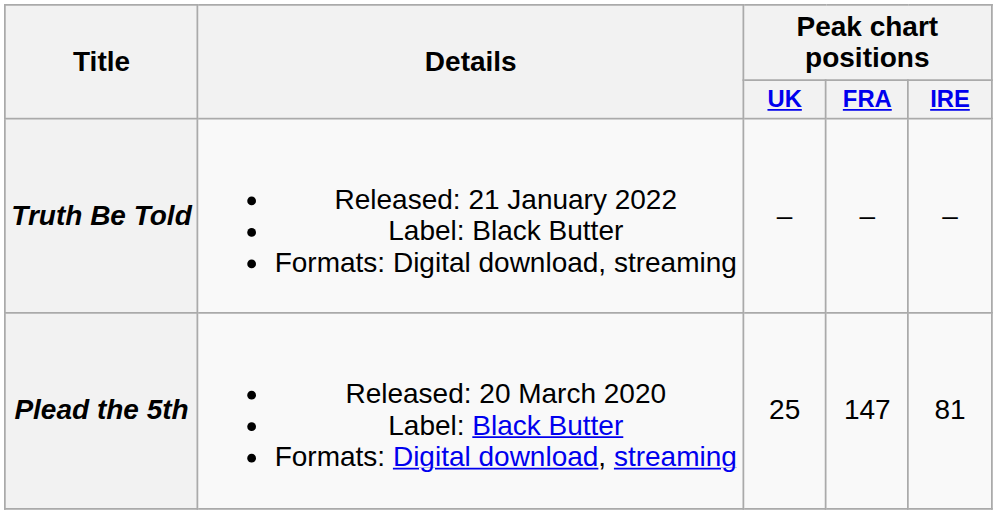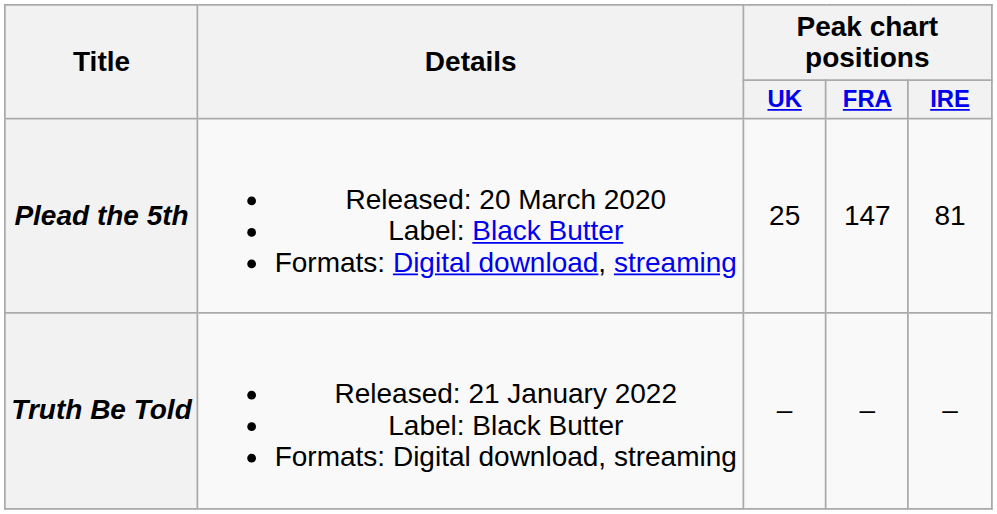 <table class="wikitable plainrowheaders" style="text-align:center;">
 <tr>
 <th scope="col" rowspan="2">Title</th>
 <th scope="col" rowspan="2">Details</th>
 <th scope="col" colspan="3">Peak chart positions</th>
 </tr>
 <tr>
 <th scope="col" style="width:3em;font-size:85%;"><a href='#'>UK</a><br></th>
 <th scope="col" style="width:3em;font-size:85%;"><a href='#'>FRA</a><br></th>
 <th scope="col" style="width:3em;font-size:85%;"><a href='#'>IRE</a><br></th>
 </tr>
 <tr>
+<th scope="row"><em>Plead the 5th</em></th>
+<td><br><ul><li>Released: 20 March 2020</li><li>Label: <a href='#'>Black Butter</a></li><li>Formats: <a href='#'>Digital download</a>, <a href='#'>streaming</a></li></ul></td>
+<td>25</td>
+<td>147</td>
+<td>81</td>
+</tr>
+<tr>
 <th scope="row"><em>Truth Be Told</em></th>
 <td><br><ul><li>Released: 21 January 2022</li><li>Label: Black Butter</li><li>Formats: Digital download, streaming</li></ul></td>
 <td>–</td>
 <td>–</td>
 <td>–</td>
 </tr>
-<tr>
-<th scope="row"><em>Plead the 5th</em></th>
-<td><br><ul><li>Released: 20 March 2020</li><li>Label: <a href='#'>Black Butter</a></li><li>Formats: <a href='#'>Digital download</a>, <a href='#'>streaming</a></li></ul></td>
-<td>25</td>
-<td>147</td>
-<td>81</td>
-</tr>
 </table>
